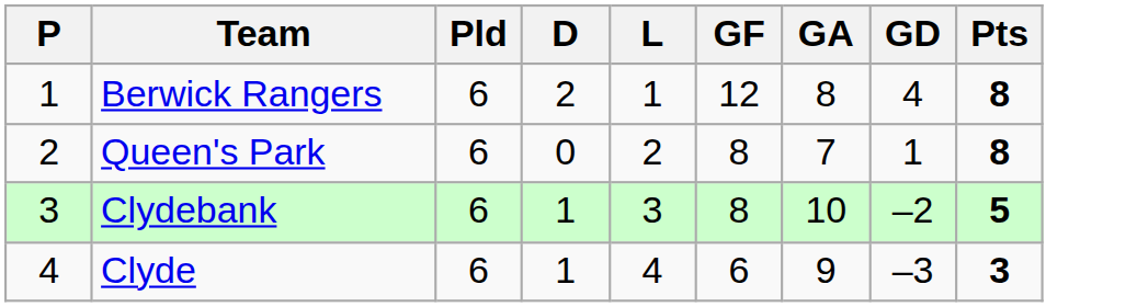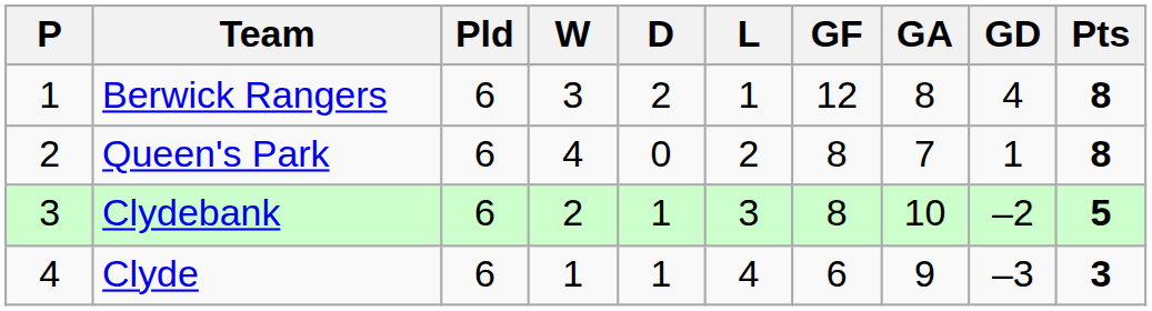 <table class="wikitable" style="text-align: center;">
 <tr>
 <th width=30>P</th>
 <th width=140>Team</th>
 <th width=30>Pld</th>
+<th width=30>W</th>
 <th width=30>D</th>
 <th width=30>L</th>
 <th width=30>GF</th>
 <th width=30>GA</th>
 <th width=30>GD</th>
 <th width=30>Pts</th>
 </tr>
 <tr>
 <td>1</td>
 <td align=left><a href='#'>Berwick Rangers</a></td>
 <td>6</td>
+<td>3</td>
 <td>2</td>
 <td>1</td>
 <td>12</td>
 <td>8</td>
 <td>4</td>
 <td><strong>8</strong></td>
 </tr>
 <tr>
 <td>2</td>
 <td align=left><a href='#'>Queen's Park</a></td>
 <td>6</td>
+<td>4</td>
 <td>0</td>
 <td>2</td>
 <td>8</td>
 <td>7</td>
 <td>1</td>
 <td><strong>8</strong></td>
 </tr>
 <tr style="background:#ccffcc;">
 <td>3</td>
 <td align=left><a href='#'>Clydebank</a></td>
 <td>6</td>
+<td>2</td>
 <td>1</td>
 <td>3</td>
 <td>8</td>
 <td>10</td>
 <td>–2</td>
 <td><strong>5</strong></td>
 </tr>
 <tr>
 <td>4</td>
 <td align=left><a href='#'>Clyde</a></td>
 <td>6</td>
 <td>1</td>
+<td>1</td>
 <td>4</td>
 <td>6</td>
 <td>9</td>
 <td>–3</td>
 <td><strong>3</strong></td>
 </tr>
 </table>
